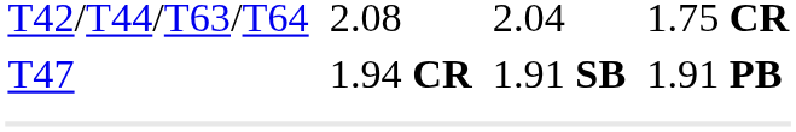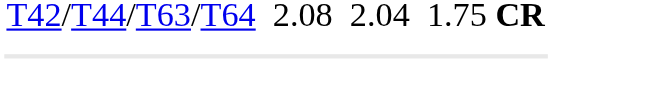 <table>
 <tr>
 <td><a href='#'>T42</a>/<a href='#'>T44</a>/<a href='#'>T63</a>/<a href='#'>T64</a></td>
 <td></td>
 <td>2.08</td>
 <td></td>
 <td>2.04</td>
 <td></td>
 <td>1.75 <strong>CR</strong></td>
 </tr>
 <tr>
-<td><a href='#'>T47</a></td>
-<td></td>
-<td>1.94 <strong>CR</strong></td>
-<td></td>
-<td>1.91 <strong>SB</strong></td>
-<td></td>
-<td>1.91 <strong>PB</strong></td>
-</tr>
-<tr>
 <td colspan=7></td>
 </tr>
 <tr>
 </tr>
 <tr bgcolor= e8e8e8>
 <td colspan=7></td>
 </tr>
 </table>
